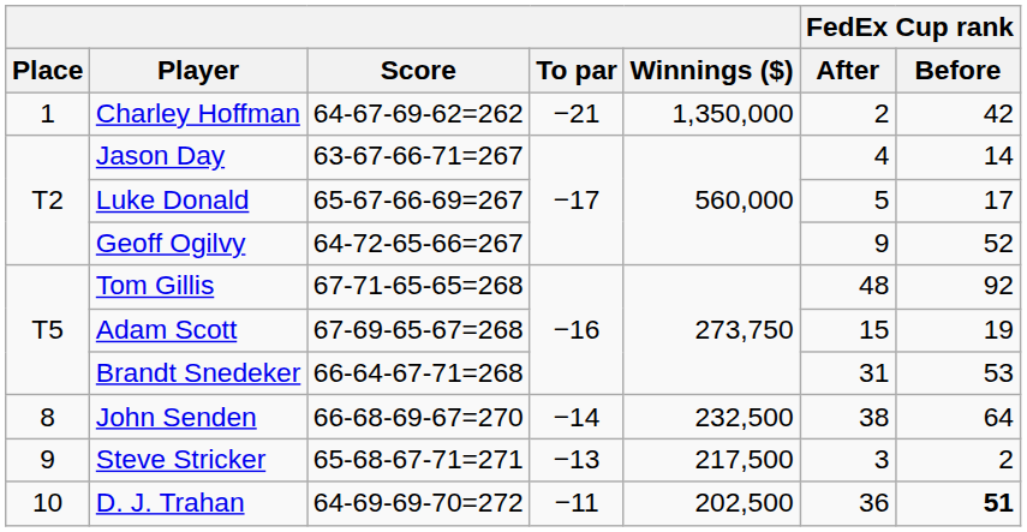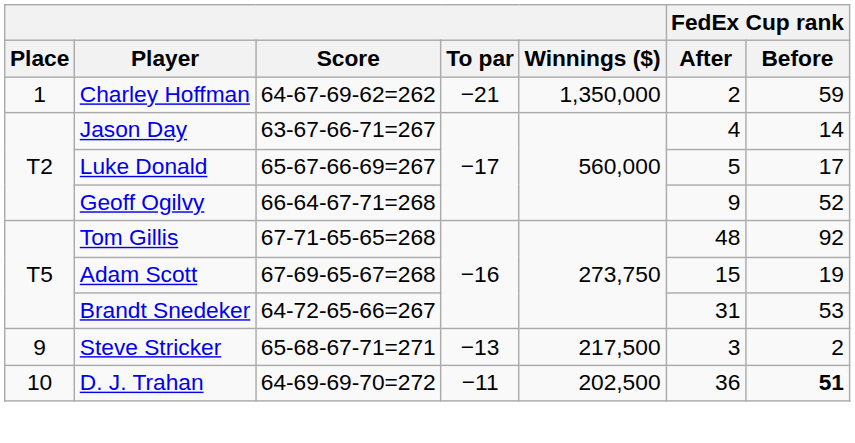 <table class=wikitable>
 <tr>
 <th colspan=5></th>
 <th colspan=2>FedEx Cup rank</th>
 </tr>
 <tr>
 <th>Place</th>
 <th>Player</th>
 <th>Score</th>
 <th>To par</th>
 <th>Winnings ($)</th>
 <th>After</th>
 <th>Before</th>
 </tr>
 <tr>
 <td align=center>1</td>
 <td> <a href='#'>Charley Hoffman</a></td>
 <td>64-67-69-62=262</td>
 <td align=center>−21</td>
 <td align=right>1,350,000</td>
 <td align=right>2</td>
-<td align=right>42</td>
+<td align=right>59</td>
 </tr>
 <tr>
 <td align=center rowspan=3>T2</td>
 <td> <a href='#'>Jason Day</a></td>
 <td>63-67-66-71=267</td>
 <td align=center rowspan=3>−17</td>
 <td align=right rowspan=3>560,000</td>
 <td align=right>4</td>
 <td align=right>14</td>
 </tr>
 <tr>
 <td> <a href='#'>Luke Donald</a></td>
 <td>65-67-66-69=267</td>
 <td align=right>5</td>
 <td align=right>17</td>
 </tr>
 <tr>
 <td> <a href='#'>Geoff Ogilvy</a></td>
-<td>64-72-65-66=267</td>
+<td>66-64-67-71=268</td>
 <td align=right>9</td>
 <td align=right>52</td>
 </tr>
 <tr>
 <td align=center rowspan=3>T5</td>
 <td> <a href='#'>Tom Gillis</a></td>
 <td>67-71-65-65=268</td>
 <td align=center rowspan=3>−16</td>
 <td align=right rowspan=3>273,750</td>
 <td align=right>48</td>
 <td align=right>92</td>
 </tr>
 <tr>
 <td> <a href='#'>Adam Scott</a></td>
 <td>67-69-65-67=268</td>
 <td align=right>15</td>
 <td align=right>19</td>
 </tr>
 <tr>
 <td> <a href='#'>Brandt Snedeker</a></td>
-<td>66-64-67-71=268</td>
+<td>64-72-65-66=267</td>
 <td align=right>31</td>
 <td align=right>53</td>
-</tr>
-<tr>
-<td align=center>8</td>
-<td> <a href='#'>John Senden</a></td>
-<td>66-68-69-67=270</td>
-<td align=center>−14</td>
-<td align=right>232,500</td>
-<td align=right>38</td>
-<td align=right>64</td>
 </tr>
 <tr>
 <td align=center>9</td>
 <td> <a href='#'>Steve Stricker</a></td>
 <td>65-68-67-71=271</td>
 <td align=center>−13</td>
 <td align=right>217,500</td>
 <td align=right>3</td>
 <td align=right>2</td>
 </tr>
 <tr>
 <td align=center>10</td>
 <td> <a href='#'>D. J. Trahan</a></td>
 <td>64-69-69-70=272</td>
 <td align=center>−11</td>
 <td align=right>202,500</td>
 <td align=right>36</td>
 <td align=right><strong>51</strong></td>
 </tr>
 </table>
